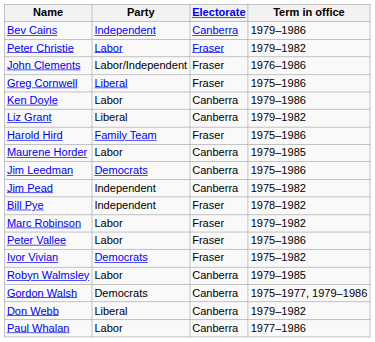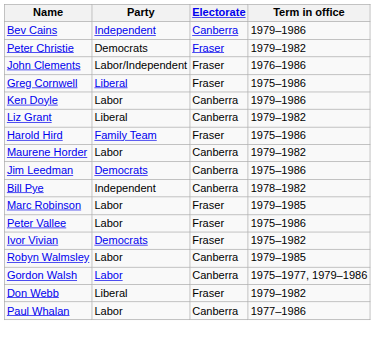 <table class="wikitable sortable">
 <tr>
 <th><strong>Name</strong></th>
 <th><strong>Party</strong></th>
 <th><strong><a href='#'>Electorate</a></strong></th>
 <th><strong>Term in office</strong></th>
 </tr>
 <tr>
 <td><a href='#'>Bev Cains</a></td>
 <td><a href='#'>Independent</a></td>
 <td><a href='#'>Canberra</a></td>
 <td>1979–1986</td>
 </tr>
 <tr>
 <td><a href='#'>Peter Christie</a></td>
-<td><a href='#'>Labor</a></td>
+<td>Democrats</td>
 <td><a href='#'>Fraser</a></td>
 <td>1979–1982</td>
 </tr>
 <tr>
 <td><a href='#'>John Clements</a></td>
 <td>Labor/Independent </td>
 <td>Fraser</td>
 <td>1976–1986</td>
 </tr>
 <tr>
 <td><a href='#'>Greg Cornwell</a></td>
 <td><a href='#'>Liberal</a></td>
 <td>Fraser</td>
 <td>1975–1986</td>
 </tr>
 <tr>
 <td><a href='#'>Ken Doyle</a></td>
 <td>Labor</td>
 <td>Canberra</td>
 <td>1979–1986</td>
 </tr>
 <tr>
 <td><a href='#'>Liz Grant</a></td>
 <td>Liberal</td>
 <td>Canberra</td>
 <td>1979–1982</td>
 </tr>
 <tr>
 <td><a href='#'>Harold Hird</a></td>
 <td><a href='#'>Family Team</a></td>
 <td>Fraser</td>
 <td>1975–1986</td>
 </tr>
 <tr>
 <td><a href='#'>Maurene Horder</a></td>
 <td>Labor</td>
 <td>Canberra</td>
-<td>1979–1985</td>
+<td>1979–1982</td>
 </tr>
 <tr>
 <td><a href='#'>Jim Leedman</a></td>
 <td><a href='#'>Democrats</a></td>
 <td>Canberra</td>
 <td>1975–1986</td>
 </tr>
 <tr>
-<td><a href='#'>Jim Pead</a></td>
+<td><a href='#'>Bill Pye</a></td>
 <td>Independent</td>
 <td>Canberra</td>
-<td>1975–1982</td>
-</tr>
-<tr>
-<td><a href='#'>Bill Pye</a></td>
-<td>Independent</td>
-<td>Fraser</td>
 <td>1978–1982</td>
 </tr>
 <tr>
 <td><a href='#'>Marc Robinson</a></td>
 <td>Labor</td>
 <td>Fraser</td>
-<td>1979–1982</td>
+<td>1979–1985</td>
 </tr>
 <tr>
 <td><a href='#'>Peter Vallee</a></td>
 <td>Labor</td>
 <td>Fraser</td>
 <td>1975–1986</td>
 </tr>
 <tr>
 <td><a href='#'>Ivor Vivian</a></td>
 <td><a href='#'>Democrats</a></td>
 <td>Fraser</td>
 <td>1975–1982</td>
 </tr>
 <tr>
 <td><a href='#'>Robyn Walmsley</a></td>
 <td>Labor</td>
 <td>Canberra</td>
 <td>1979–1985</td>
 </tr>
 <tr>
 <td><a href='#'>Gordon Walsh</a></td>
-<td>Democrats</td>
+<td><a href='#'>Labor</a></td>
 <td>Canberra</td>
 <td>1975–1977, 1979–1986</td>
 </tr>
 <tr>
 <td><a href='#'>Don Webb</a></td>
 <td>Liberal</td>
-<td>Canberra</td>
+<td>Fraser</td>
 <td>1979–1982</td>
 </tr>
 <tr>
 <td><a href='#'>Paul Whalan</a></td>
 <td>Labor</td>
 <td>Canberra</td>
 <td>1977–1986</td>
 </tr>
 </table>
